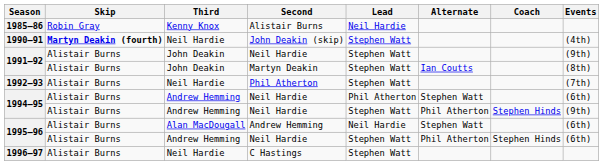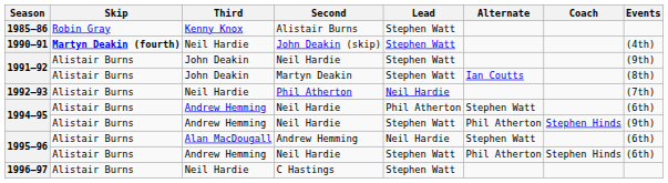 <table class="wikitable">
 <tr>
 <th scope="col">Season</th>
 <th scope="col">Skip</th>
 <th scope="col">Third</th>
 <th scope="col">Second</th>
 <th scope="col">Lead</th>
 <th scope="col">Alternate</th>
 <th scope="col">Coach</th>
 <th scope="col">Events</th>
 </tr>
 <tr>
 <th scope="row">1985–86</th>
 <td><a href='#'>Robin Gray</a></td>
 <td><a href='#'>Kenny Knox</a></td>
 <td>Alistair Burns</td>
-<td><a href='#'>Neil Hardie</a></td>
+<td>Stephen Watt</td>
 <td></td>
 <td></td>
 <td></td>
 </tr>
 <tr>
 <th scope="row">1990–91</th>
 <td><strong><a href='#'>Martyn Deakin</a> (fourth)</strong></td>
 <td>Neil Hardie</td>
 <td><a href='#'>John Deakin</a> (skip)</td>
 <td><a href='#'>Stephen Watt</a></td>
 <td></td>
 <td></td>
 <td> (4th)</td>
 </tr>
 <tr>
 <th scope="row" rowspan=2>1991–92</th>
 <td>Alistair Burns</td>
 <td>John Deakin</td>
 <td>Neil Hardie</td>
 <td>Stephen Watt</td>
 <td></td>
 <td></td>
 <td> (9th)</td>
 </tr>
 <tr>
 <td>Alistair Burns</td>
 <td>John Deakin</td>
 <td>Martyn Deakin</td>
 <td>Stephen Watt</td>
 <td><a href='#'>Ian Coutts</a></td>
 <td></td>
 <td> (8th)</td>
 </tr>
 <tr>
 <th scope="row">1992–93</th>
 <td>Alistair Burns</td>
 <td>Neil Hardie</td>
 <td><a href='#'>Phil Atherton</a></td>
-<td>Stephen Watt</td>
+<td><a href='#'>Neil Hardie</a></td>
 <td></td>
 <td></td>
 <td> (7th)</td>
 </tr>
 <tr>
 <th scope="row" rowspan=2>1994–95</th>
 <td>Alistair Burns</td>
 <td><a href='#'>Andrew Hemming</a></td>
 <td>Neil Hardie</td>
 <td>Phil Atherton</td>
 <td>Stephen Watt</td>
 <td></td>
 <td> (6th)</td>
 </tr>
 <tr>
 <td>Alistair Burns</td>
 <td>Andrew Hemming</td>
 <td>Neil Hardie</td>
 <td>Stephen Watt</td>
 <td>Phil Atherton</td>
 <td><a href='#'>Stephen Hinds</a></td>
 <td> (9th)</td>
 </tr>
 <tr>
 <th scope="row" rowspan=2>1995–96</th>
 <td>Alistair Burns</td>
 <td><a href='#'>Alan MacDougall</a></td>
 <td>Andrew Hemming</td>
 <td>Neil Hardie</td>
 <td>Stephen Watt</td>
 <td></td>
 <td> (6th)</td>
 </tr>
 <tr>
 <td>Alistair Burns</td>
 <td>Andrew Hemming</td>
 <td>Neil Hardie</td>
 <td>Stephen Watt</td>
 <td>Phil Atherton</td>
 <td>Stephen Hinds</td>
 <td> (6th)</td>
 </tr>
 <tr>
 <th scope="row">1996–97</th>
 <td>Alistair Burns</td>
 <td>Neil Hardie</td>
 <td>C Hastings</td>
 <td>Stephen Watt</td>
 <td></td>
 <td></td>
 <td></td>
 </tr>
 </table>
